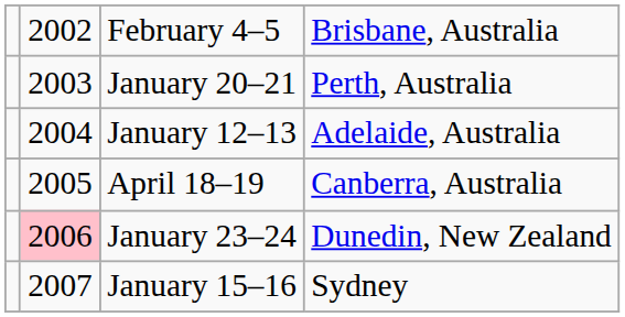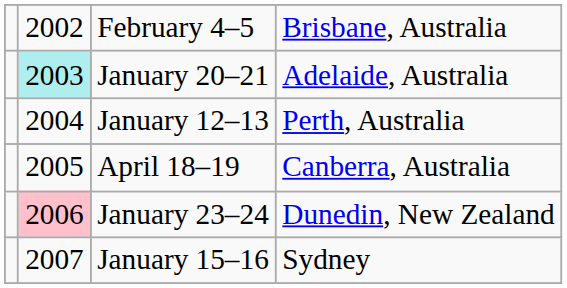 <table class="wikitable">
 <tr>
 <td></td>
 <td>2002</td>
 <td>February 4–5</td>
 <td><a href='#'>Brisbane</a>, Australia</td>
 </tr>
 <tr>
 <td></td>
-<td>2003</td>
+<td style="background: paleturquoise;">2003</td>
 <td>January 20–21</td>
-<td><a href='#'>Perth</a>, Australia</td>
+<td><a href='#'>Adelaide</a>, Australia</td>
 </tr>
 <tr>
 <td></td>
 <td>2004</td>
 <td>January 12–13</td>
-<td><a href='#'>Adelaide</a>, Australia</td>
+<td><a href='#'>Perth</a>, Australia</td>
 </tr>
 <tr>
 <td></td>
 <td>2005</td>
 <td>April 18–19</td>
 <td><a href='#'>Canberra</a>, Australia</td>
 </tr>
 <tr>
 <td></td>
 <td style="background: pink;">2006</td>
 <td>January 23–24</td>
 <td><a href='#'>Dunedin</a>, New Zealand</td>
 </tr>
 <tr>
 <td></td>
 <td>2007</td>
 <td>January 15–16</td>
 <td>Sydney</td>
 </tr>
 </table>
